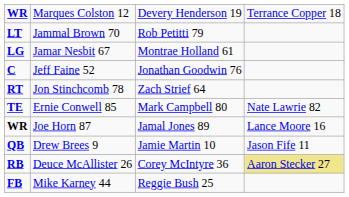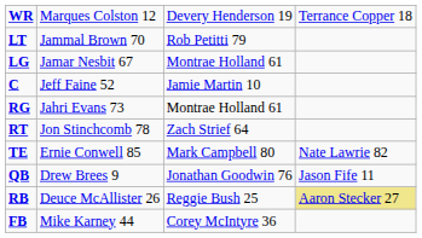 <table class="wikitable">
 <tr>
 <td><strong><a href='#'>WR</a></strong></td>
 <td><a href='#'>Marques Colston</a> 12</td>
 <td><a href='#'>Devery Henderson</a> 19</td>
 <td><a href='#'>Terrance Copper</a> 18</td>
 </tr>
 <tr>
 <td><strong><a href='#'>LT</a></strong></td>
 <td><a href='#'>Jammal Brown</a> 70</td>
 <td><a href='#'>Rob Petitti</a> 79</td>
 <td></td>
 </tr>
 <tr>
 <td><strong><a href='#'>LG</a></strong></td>
 <td><a href='#'>Jamar Nesbit</a> 67</td>
 <td><a href='#'>Montrae Holland</a> 61</td>
 <td></td>
 </tr>
 <tr>
 <td><strong><a href='#'>C</a></strong></td>
 <td><a href='#'>Jeff Faine</a> 52</td>
-<td><a href='#'>Jonathan Goodwin</a> 76</td>
+<td><a href='#'>Jamie Martin</a> 10</td>
+<td></td>
+</tr>
+<tr>
+<td><strong><a href='#'>RG</a></strong></td>
+<td><a href='#'>Jahri Evans</a> 73</td>
+<td>Montrae Holland 61</td>
 <td></td>
 </tr>
 <tr>
 <td><strong><a href='#'>RT</a></strong></td>
 <td><a href='#'>Jon Stinchcomb</a> 78</td>
 <td><a href='#'>Zach Strief</a> 64</td>
 <td></td>
 </tr>
 <tr>
 <td><strong><a href='#'>TE</a></strong></td>
 <td><a href='#'>Ernie Conwell</a> 85</td>
 <td><a href='#'>Mark Campbell</a> 80</td>
 <td><a href='#'>Nate Lawrie</a> 82</td>
 </tr>
 <tr>
-<td><strong>WR</strong></td>
-<td><a href='#'>Joe Horn</a> 87</td>
-<td><a href='#'>Jamal Jones</a> 89</td>
-<td><a href='#'>Lance Moore</a> 16</td>
-</tr>
-<tr>
 <td><strong><a href='#'>QB</a></strong></td>
 <td><a href='#'>Drew Brees</a> 9</td>
-<td><a href='#'>Jamie Martin</a> 10</td>
+<td><a href='#'>Jonathan Goodwin</a> 76</td>
 <td><a href='#'>Jason Fife</a> 11</td>
 </tr>
 <tr>
 <td><strong><a href='#'>RB</a></strong></td>
 <td><a href='#'>Deuce McAllister</a> 26</td>
-<td><a href='#'>Corey McIntyre</a> 36</td>
+<td><a href='#'>Reggie Bush</a> 25</td>
 <td style="background: khaki;"><a href='#'>Aaron Stecker</a> 27</td>
 </tr>
 <tr>
 <td><strong><a href='#'>FB</a></strong></td>
 <td><a href='#'>Mike Karney</a> 44</td>
-<td><a href='#'>Reggie Bush</a> 25</td>
+<td><a href='#'>Corey McIntyre</a> 36</td>
 <td></td>
 </tr>
 </table>
